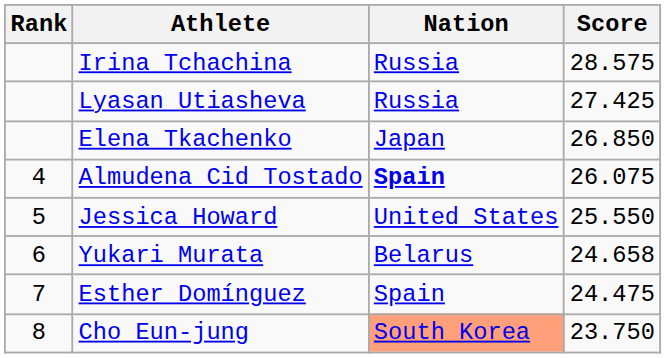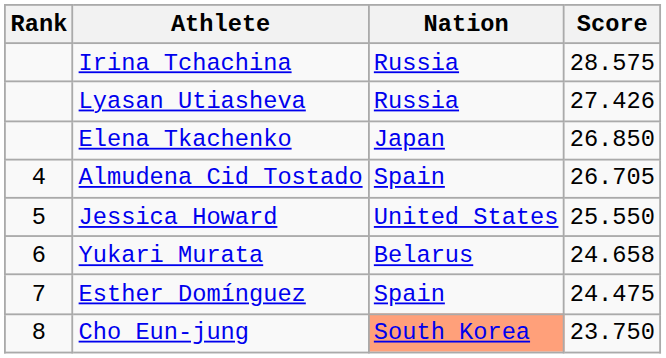 <table class="wikitable sortable" style="text-align:center">
 <tr>
 <th>Rank</th>
 <th>Athlete</th>
 <th>Nation</th>
 <th>Score</th>
 </tr>
 <tr>
 <td></td>
 <td align=left><a href='#'>Irina Tchachina</a></td>
 <td align=left> <a href='#'>Russia</a></td>
 <td>28.575</td>
 </tr>
 <tr>
 <td></td>
 <td align=left><a href='#'>Lyasan Utiasheva</a></td>
 <td align=left> <a href='#'>Russia</a></td>
-<td>27.425</td>
+<td>27.426</td>
 </tr>
 <tr>
 <td></td>
 <td align=left><a href='#'>Elena Tkachenko</a></td>
 <td align=left> <a href='#'>Japan</a></td>
 <td>26.850</td>
 </tr>
 <tr>
 <td>4</td>
 <td align=left><a href='#'>Almudena Cid Tostado</a></td>
-<td align=left><strong> <a href='#'>Spain</a></strong></td>
-<td>26.075</td>
+<td align=left> <a href='#'>Spain</a></td>
+<td>26.705</td>
 </tr>
 <tr>
 <td>5</td>
 <td align=left><a href='#'>Jessica Howard</a></td>
 <td align=left> <a href='#'>United States</a></td>
 <td>25.550</td>
 </tr>
 <tr>
 <td>6</td>
 <td align=left><a href='#'>Yukari Murata</a></td>
 <td align=left> <a href='#'>Belarus</a></td>
 <td>24.658</td>
 </tr>
 <tr>
 <td>7</td>
 <td align=left><a href='#'>Esther Domínguez</a></td>
 <td align=left> <a href='#'>Spain</a></td>
 <td>24.475</td>
 </tr>
 <tr>
 <td>8</td>
 <td align=left><a href='#'>Cho Eun-jung</a></td>
 <td align=left style="background: lightsalmon;"> <a href='#'>South Korea</a></td>
 <td>23.750</td>
 </tr>
 </table>
